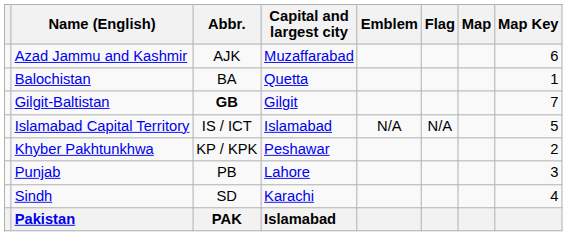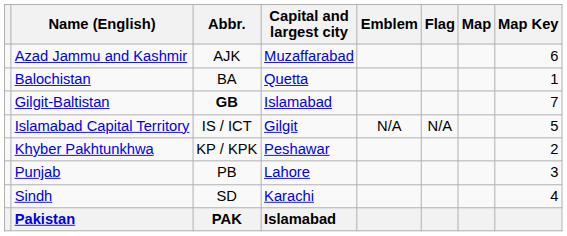 <table class="wikitable sortable" style="text-align:right;">
 <tr>
 <th></th>
 <th>Name (English)</th>
 <th>Abbr.</th>
 <th>Capital and<br> largest city</th>
 <th class="unsortable">Emblem</th>
 <th class="unsortable">Flag</th>
 <th class="unsortable">Map</th>
 <th>Map Key</th>
 </tr>
 <tr>
 <td></td>
 <td style="text-align:left;"><a href='#'>Azad Jammu and Kashmir</a></td>
 <td style="text-align:center;">AJK</td>
 <td style="text-align:left;"><a href='#'>Muzaffarabad</a></td>
 <td style="text-align:center;"></td>
 <td style="text-align:center;"></td>
 <td></td>
 <td>6</td>
 </tr>
 <tr>
 <td></td>
 <td style="text-align:left;"><a href='#'>Balochistan</a></td>
 <td style="text-align:center;">BA</td>
 <td style="text-align:left;"><a href='#'>Quetta</a></td>
 <td style="text-align:center;"></td>
 <td style="text-align:center;"></td>
 <td></td>
 <td>1</td>
 </tr>
 <tr>
 <td></td>
 <td style="text-align:left;"><a href='#'>Gilgit-Baltistan</a></td>
 <td style="text-align:center;"><strong>GB</strong></td>
-<td style="text-align:left;"><a href='#'>Gilgit</a></td>
+<td style="text-align:left;"><a href='#'>Islamabad</a></td>
 <td style="text-align:center;"></td>
 <td style="text-align:center;"></td>
 <td></td>
 <td>7</td>
 </tr>
 <tr>
 <td></td>
 <td style="text-align:left;"><a href='#'>Islamabad Capital Territory</a></td>
 <td style="text-align:center;">IS / ICT</td>
-<td style="text-align:left;"><a href='#'>Islamabad</a></td>
+<td style="text-align:left;"><a href='#'>Gilgit</a></td>
 <td style="text-align:center;">N/A</td>
 <td style="text-align:center;">N/A</td>
 <td></td>
 <td>5</td>
 </tr>
 <tr>
 <td></td>
 <td style="text-align:left;"><a href='#'>Khyber Pakhtunkhwa</a></td>
 <td style="text-align:center;">KP / KPK</td>
 <td style="text-align:left;"><a href='#'>Peshawar</a></td>
 <td style="text-align:center;"></td>
 <td style="text-align:center;"></td>
 <td></td>
 <td>2</td>
 </tr>
 <tr>
 <td></td>
 <td style="text-align:left;"><a href='#'>Punjab</a></td>
 <td style="text-align:center;">PB</td>
 <td style="text-align:left;"><a href='#'>Lahore</a></td>
 <td style="text-align:center;"></td>
 <td style="text-align:center;"></td>
 <td></td>
 <td>3</td>
 </tr>
 <tr>
 <td></td>
 <td style="text-align:left;"><a href='#'>Sindh</a></td>
 <td style="text-align:center;">SD</td>
 <td style="text-align:left;"><a href='#'>Karachi</a></td>
 <td style="text-align:center;"></td>
 <td style="text-align:center;"></td>
 <td></td>
 <td>4</td>
 </tr>
 <tr class="sortbottom">
 <th></th>
 <th style="text-align:left;"><a href='#'>Pakistan</a></th>
 <th style="text-align:center;">PAK</th>
 <th style="text-align:left;">Islamabad</th>
 <th style="text-align:center;"></th>
 <th style="text-align:center;"></th>
 <th></th>
 <th></th>
 </tr>
 </table>
